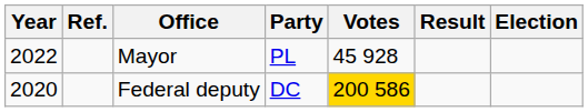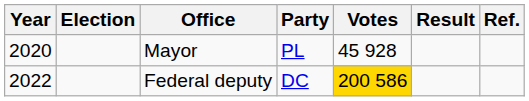 <table class="wikitable">
 <tr>
 <th>Year</th>
-<th>Ref.</th>
+<th>Election</th>
 <th>Office</th>
 <th>Party</th>
 <th>Votes</th>
 <th>Result</th>
-<th>Election</th>
+<th>Ref.</th>
 </tr>
 <tr>
-<td>2022</td>
+<td>2020</td>
 <td></td>
 <td>Mayor</td>
 <td><a href='#'>PL</a></td>
 <td>45 928</td>
 <td></td>
 <td></td>
 </tr>
 <tr>
-<td>2020</td>
+<td>2022</td>
 <td></td>
 <td>Federal deputy</td>
 <td><a href='#'>DC</a></td>
 <td style="background: gold;">200 586</td>
 <td></td>
 <td></td>
 </tr>
 </table>
